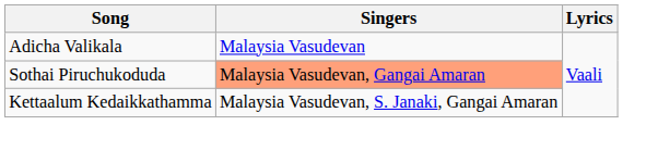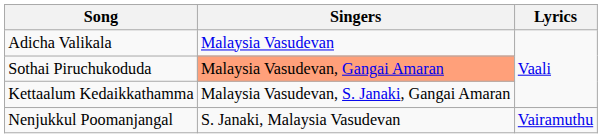 <table class="wikitable">
 <tr>
 <th>Song</th>
 <th>Singers</th>
 <th>Lyrics</th>
 </tr>
 <tr>
 <td>Adicha Valikala</td>
 <td><a href='#'>Malaysia Vasudevan</a></td>
 <td rowspan="3"><a href='#'>Vaali</a></td>
 </tr>
 <tr>
 <td>Sothai Piruchukoduda</td>
 <td style="background: lightsalmon;">Malaysia Vasudevan, <a href='#'>Gangai Amaran</a></td>
 </tr>
 <tr>
 <td>Kettaalum Kedaikkathamma</td>
 <td>Malaysia Vasudevan, <a href='#'>S. Janaki</a>, Gangai Amaran</td>
 </tr>
+<tr>
+<td>Nenjukkul Poomanjangal</td>
+<td>S. Janaki, Malaysia Vasudevan</td>
+<td><a href='#'>Vairamuthu</a></td>
+</tr>
 </table>
